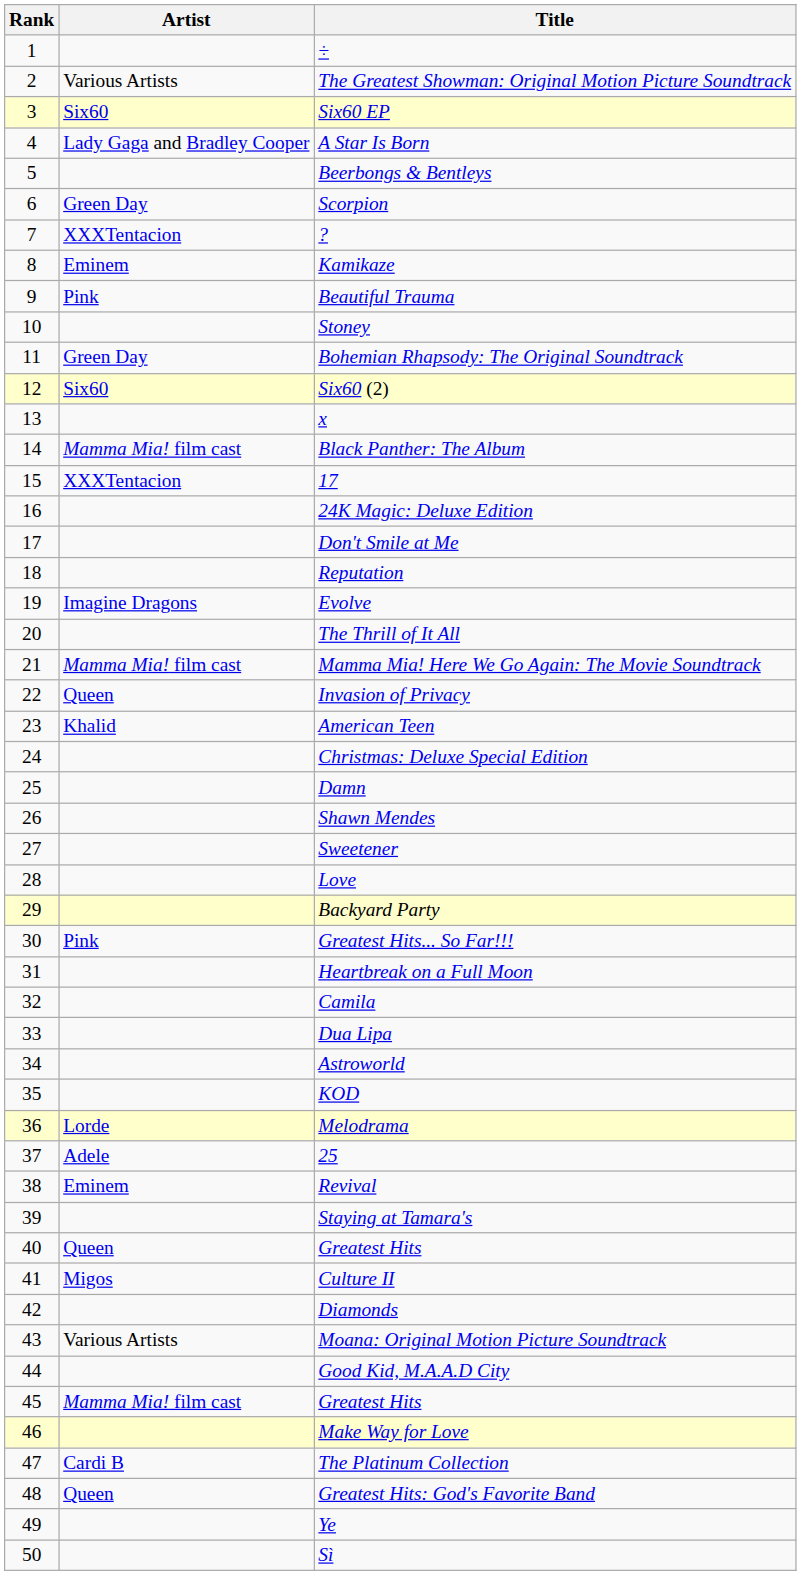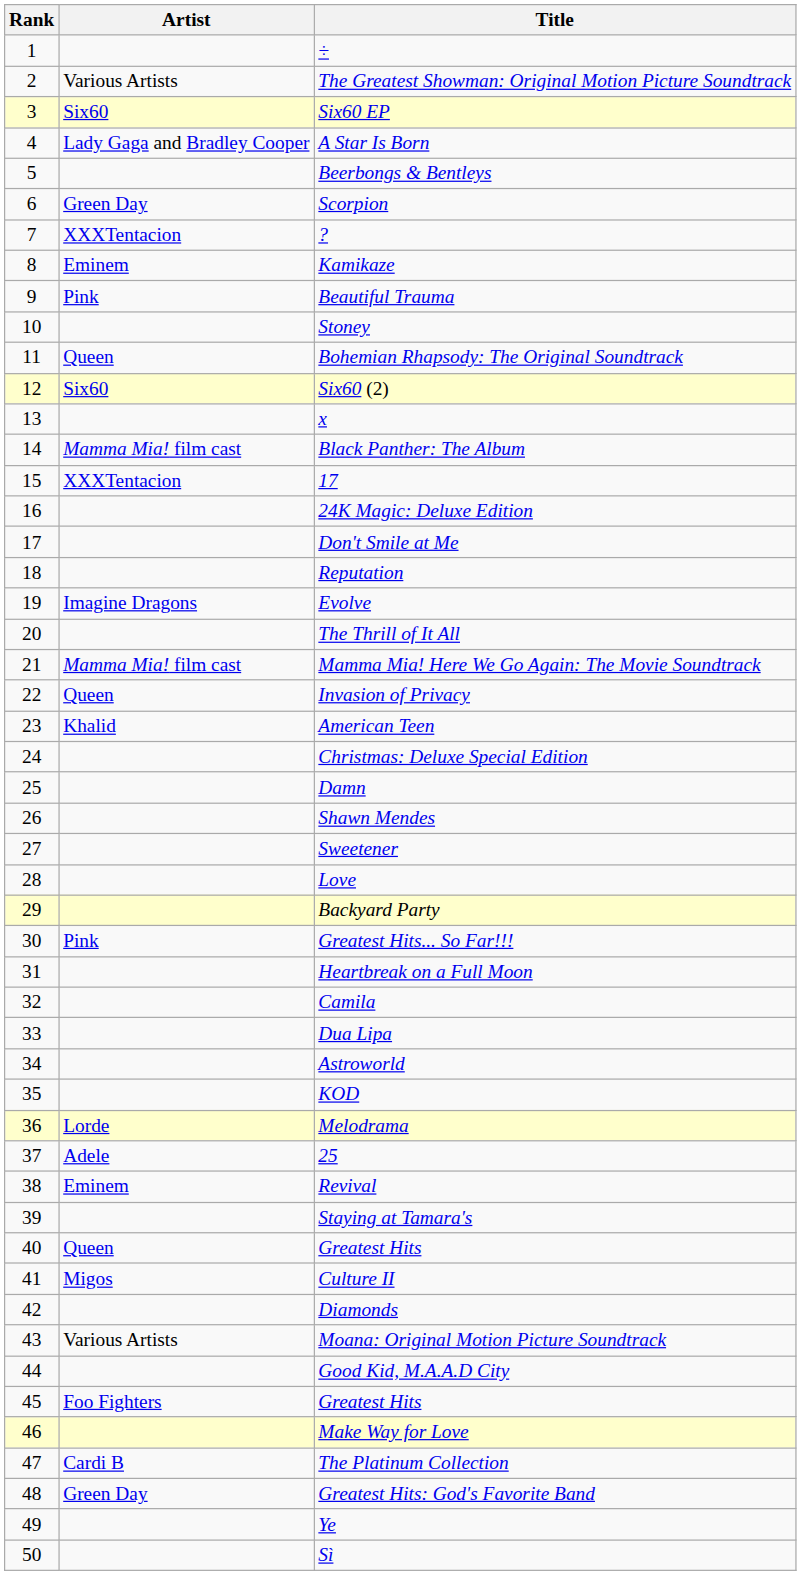 <table class="wikitable sortable">
 <tr>
 <th>Rank</th>
 <th>Artist</th>
 <th>Title</th>
 </tr>
 <tr>
 <td align="center">1</td>
 <td></td>
 <td><em><a href='#'>÷</a></em></td>
 </tr>
 <tr>
 <td align="center">2</td>
 <td>Various Artists</td>
 <td><em><a href='#'>The Greatest Showman: Original Motion Picture Soundtrack</a></em></td>
 </tr>
 <tr bgcolor="#FFFFCC">
 <td align="center">3</td>
 <td><a href='#'>Six60</a></td>
 <td><em><a href='#'>Six60 EP</a></em></td>
 </tr>
 <tr>
 <td align="center">4</td>
 <td><a href='#'>Lady Gaga</a> and <a href='#'>Bradley Cooper</a></td>
 <td><em><a href='#'>A Star Is Born</a></em></td>
 </tr>
 <tr>
 <td align="center">5</td>
 <td></td>
 <td><em><a href='#'>Beerbongs & Bentleys</a></em></td>
 </tr>
 <tr>
 <td align="center">6</td>
 <td><a href='#'>Green Day</a></td>
 <td><em><a href='#'>Scorpion</a></em></td>
 </tr>
 <tr>
 <td align="center">7</td>
 <td><a href='#'>XXXTentacion</a></td>
 <td><em><a href='#'>?</a></em></td>
 </tr>
 <tr>
 <td align="center">8</td>
 <td><a href='#'>Eminem</a></td>
 <td><em><a href='#'>Kamikaze</a></em></td>
 </tr>
 <tr>
 <td align="center">9</td>
 <td><a href='#'>Pink</a></td>
 <td><em><a href='#'>Beautiful Trauma</a></em></td>
 </tr>
 <tr>
 <td align="center">10</td>
 <td></td>
 <td><em><a href='#'>Stoney</a></em></td>
 </tr>
 <tr>
 <td align="center">11</td>
-<td><a href='#'>Green Day</a></td>
+<td><a href='#'>Queen</a></td>
 <td><em><a href='#'>Bohemian Rhapsody: The Original Soundtrack</a></em></td>
 </tr>
 <tr bgcolor="#FFFFCC">
 <td align="center">12</td>
 <td><a href='#'>Six60</a></td>
 <td><em><a href='#'>Six60</a></em> (2)</td>
 </tr>
 <tr>
 <td align="center">13</td>
 <td></td>
 <td><em><a href='#'>x</a></em></td>
 </tr>
 <tr>
 <td align="center">14</td>
 <td><a href='#'><em>Mamma Mia!</em> film cast</a></td>
 <td><em><a href='#'>Black Panther: The Album</a></em></td>
 </tr>
 <tr>
 <td align="center">15</td>
 <td><a href='#'>XXXTentacion</a></td>
 <td><em><a href='#'>17</a></em></td>
 </tr>
 <tr>
 <td align="center">16</td>
 <td></td>
 <td><em><a href='#'>24K Magic: Deluxe Edition</a></em></td>
 </tr>
 <tr>
 <td align="center">17</td>
 <td></td>
 <td><em><a href='#'>Don't Smile at Me</a></em></td>
 </tr>
 <tr>
 <td align="center">18</td>
 <td></td>
 <td><em><a href='#'>Reputation</a></em></td>
 </tr>
 <tr>
 <td align="center">19</td>
 <td><a href='#'>Imagine Dragons</a></td>
 <td><em><a href='#'>Evolve</a></em></td>
 </tr>
 <tr>
 <td align="center">20</td>
 <td></td>
 <td><em><a href='#'>The Thrill of It All</a></em></td>
 </tr>
 <tr>
 <td align="center">21</td>
 <td><a href='#'><em>Mamma Mia!</em> film cast</a></td>
 <td><em><a href='#'>Mamma Mia! Here We Go Again: The Movie Soundtrack</a></em></td>
 </tr>
 <tr>
 <td align="center">22</td>
 <td><a href='#'>Queen</a></td>
 <td><em><a href='#'>Invasion of Privacy</a></em></td>
 </tr>
 <tr>
 <td align="center">23</td>
 <td><a href='#'>Khalid</a></td>
 <td><em><a href='#'>American Teen</a></em></td>
 </tr>
 <tr>
 <td align="center">24</td>
 <td></td>
 <td><em><a href='#'>Christmas: Deluxe Special Edition</a></em></td>
 </tr>
 <tr>
 <td align="center">25</td>
 <td></td>
 <td><em><a href='#'>Damn</a></em></td>
 </tr>
 <tr>
 <td align="center">26</td>
 <td></td>
 <td><em><a href='#'>Shawn Mendes</a></em></td>
 </tr>
 <tr>
 <td align="center">27</td>
 <td></td>
 <td><em><a href='#'>Sweetener</a></em></td>
 </tr>
 <tr>
 <td align="center">28</td>
 <td></td>
 <td><em><a href='#'>Love</a></em></td>
 </tr>
 <tr bgcolor="#FFFFCC">
 <td align="center">29</td>
 <td></td>
 <td><em>Backyard Party</em></td>
 </tr>
 <tr>
 <td align="center">30</td>
 <td><a href='#'>Pink</a></td>
 <td><em><a href='#'>Greatest Hits... So Far!!!</a></em></td>
 </tr>
 <tr>
 <td align="center">31</td>
 <td></td>
 <td><em><a href='#'>Heartbreak on a Full Moon</a></em></td>
 </tr>
 <tr>
 <td align="center">32</td>
 <td></td>
 <td><em><a href='#'>Camila</a></em></td>
 </tr>
 <tr>
 <td align="center">33</td>
 <td></td>
 <td><em><a href='#'>Dua Lipa</a></em></td>
 </tr>
 <tr>
 <td align="center">34</td>
 <td></td>
 <td><em><a href='#'>Astroworld</a></em></td>
 </tr>
 <tr>
 <td align="center">35</td>
 <td></td>
 <td><em><a href='#'>KOD</a></em></td>
 </tr>
 <tr bgcolor="#FFFFCC">
 <td align="center">36</td>
 <td><a href='#'>Lorde</a></td>
 <td><em><a href='#'>Melodrama</a></em></td>
 </tr>
 <tr>
 <td align="center">37</td>
 <td><a href='#'>Adele</a></td>
 <td><em><a href='#'>25</a></em></td>
 </tr>
 <tr>
 <td align="center">38</td>
 <td><a href='#'>Eminem</a></td>
 <td><em><a href='#'>Revival</a></em></td>
 </tr>
 <tr>
 <td align="center">39</td>
 <td></td>
 <td><em><a href='#'>Staying at Tamara's</a></em></td>
 </tr>
 <tr>
 <td align="center">40</td>
 <td><a href='#'>Queen</a></td>
 <td><em><a href='#'>Greatest Hits</a></em></td>
 </tr>
 <tr>
 <td align="center">41</td>
 <td><a href='#'>Migos</a></td>
 <td><em><a href='#'>Culture II</a></em></td>
 </tr>
 <tr>
 <td align="center">42</td>
 <td></td>
 <td><em><a href='#'>Diamonds</a></em></td>
 </tr>
 <tr>
 <td align="center">43</td>
 <td>Various Artists</td>
 <td><em><a href='#'>Moana: Original Motion Picture Soundtrack</a></em></td>
 </tr>
 <tr>
 <td align="center">44</td>
 <td></td>
 <td><em><a href='#'>Good Kid, M.A.A.D City</a></em></td>
 </tr>
 <tr>
 <td align="center">45</td>
-<td><a href='#'><em>Mamma Mia!</em> film cast</a></td>
+<td><a href='#'>Foo Fighters</a></td>
 <td><em><a href='#'>Greatest Hits</a></em></td>
 </tr>
 <tr bgcolor="#FFFFCC">
 <td align="center">46</td>
 <td></td>
 <td><em><a href='#'>Make Way for Love</a></em></td>
 </tr>
 <tr>
 <td align="center">47</td>
 <td><a href='#'>Cardi B</a></td>
 <td><em><a href='#'>The Platinum Collection</a></em></td>
 </tr>
 <tr>
 <td align="center">48</td>
-<td><a href='#'>Queen</a></td>
+<td><a href='#'>Green Day</a></td>
 <td><em><a href='#'>Greatest Hits: God's Favorite Band</a></em></td>
 </tr>
 <tr>
 <td align="center">49</td>
 <td></td>
 <td><em><a href='#'>Ye</a></em></td>
 </tr>
 <tr>
 <td align="center">50</td>
 <td></td>
 <td><em><a href='#'>Sì</a></em></td>
 </tr>
 </table>
